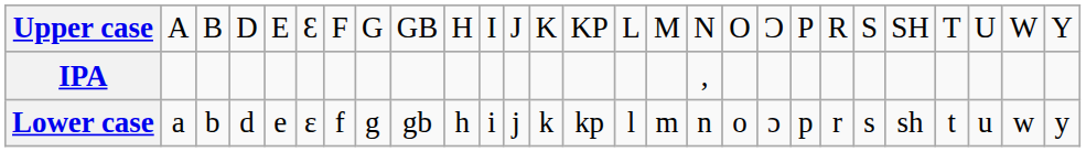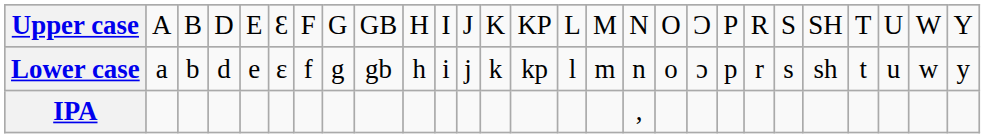 <table class="wikitable">
 <tr align=center>
 <th scope="row"><a href='#'>Upper case</a></th>
 <td>A</td>
 <td>B</td>
 <td>D</td>
 <td>E</td>
 <td>Ɛ</td>
 <td>F</td>
 <td>G</td>
 <td>GB</td>
 <td>H</td>
 <td>I</td>
 <td>J</td>
 <td>K</td>
 <td>KP</td>
 <td>L</td>
 <td>M</td>
 <td>N</td>
 <td>O</td>
 <td>Ɔ</td>
 <td>P</td>
 <td>R</td>
 <td>S</td>
 <td>SH</td>
 <td>T</td>
 <td>U</td>
 <td>W</td>
 <td>Y</td>
 </tr>
 <tr align=center>
+<th scope="row"><a href='#'>Lower case</a></th>
+<td>a</td>
+<td>b</td>
+<td>d</td>
+<td>e</td>
+<td>ɛ</td>
+<td>f</td>
+<td>g</td>
+<td>gb</td>
+<td>h</td>
+<td>i</td>
+<td>j</td>
+<td>k</td>
+<td>kp</td>
+<td>l</td>
+<td>m</td>
+<td>n</td>
+<td>o</td>
+<td>ɔ</td>
+<td>p</td>
+<td>r</td>
+<td>s</td>
+<td>sh</td>
+<td>t</td>
+<td>u</td>
+<td>w</td>
+<td>y</td>
+</tr>
+<tr align=center>
 <th scope="row"><a href='#'>IPA</a></th>
 <td></td>
 <td></td>
 <td></td>
 <td></td>
 <td></td>
 <td></td>
 <td></td>
 <td></td>
 <td></td>
 <td></td>
 <td></td>
 <td></td>
 <td></td>
 <td></td>
 <td></td>
 <td>, </td>
 <td></td>
 <td></td>
 <td></td>
 <td></td>
 <td></td>
 <td></td>
 <td></td>
 <td></td>
 <td></td>
 <td></td>
 </tr>
-<tr align=center>
-<th scope="row"><a href='#'>Lower case</a></th>
-<td>a</td>
-<td>b</td>
-<td>d</td>
-<td>e</td>
-<td>ɛ</td>
-<td>f</td>
-<td>g</td>
-<td>gb</td>
-<td>h</td>
-<td>i</td>
-<td>j</td>
-<td>k</td>
-<td>kp</td>
-<td>l</td>
-<td>m</td>
-<td>n</td>
-<td>o</td>
-<td>ɔ</td>
-<td>p</td>
-<td>r</td>
-<td>s</td>
-<td>sh</td>
-<td>t</td>
-<td>u</td>
-<td>w</td>
-<td>y</td>
-</tr>
 </table>
